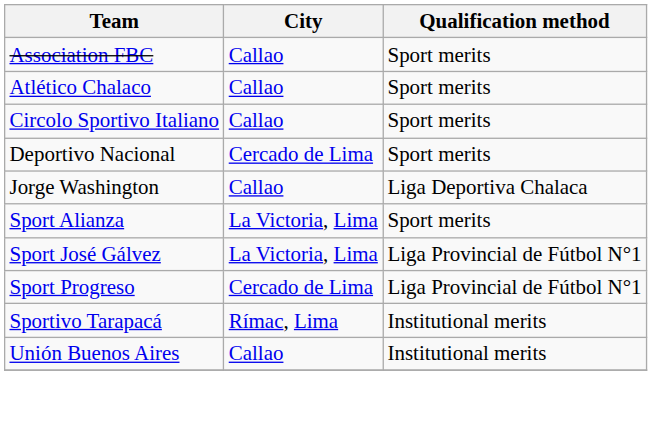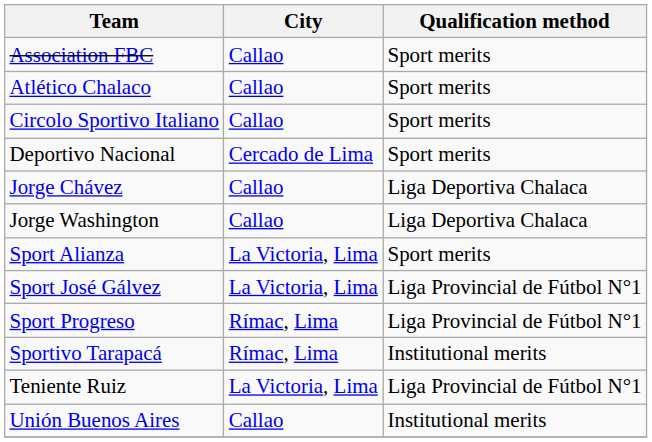 <table class="wikitable sortable">
 <tr>
 <th>Team</th>
 <th>City</th>
 <th>Qualification method</th>
 </tr>
 <tr>
 <td><s><a href='#'>Association FBC</a></s></td>
 <td><a href='#'>Callao</a></td>
 <td>Sport merits</td>
 </tr>
 <tr>
 <td><a href='#'>Atlético Chalaco</a></td>
 <td><a href='#'>Callao</a></td>
 <td>Sport merits</td>
 </tr>
 <tr>
 <td><a href='#'>Circolo Sportivo Italiano</a></td>
 <td><a href='#'>Callao</a></td>
 <td>Sport merits</td>
 </tr>
 <tr>
 <td>Deportivo Nacional</td>
 <td><a href='#'>Cercado de Lima</a></td>
 <td>Sport merits</td>
 </tr>
 <tr>
+<td><a href='#'>Jorge Chávez</a></td>
+<td><a href='#'>Callao</a></td>
+<td>Liga Deportiva Chalaca</td>
+</tr>
+<tr>
 <td>Jorge Washington</td>
 <td><a href='#'>Callao</a></td>
 <td>Liga Deportiva Chalaca</td>
 </tr>
 <tr>
 <td><a href='#'>Sport Alianza</a></td>
 <td><a href='#'>La Victoria</a>, <a href='#'>Lima</a></td>
 <td>Sport merits</td>
 </tr>
 <tr>
 <td><a href='#'>Sport José Gálvez</a></td>
 <td><a href='#'>La Victoria</a>, <a href='#'>Lima</a></td>
 <td>Liga Provincial de Fútbol N°1</td>
 </tr>
 <tr>
 <td><a href='#'>Sport Progreso</a></td>
-<td><a href='#'>Cercado de Lima</a></td>
+<td><a href='#'>Rímac</a>, <a href='#'>Lima</a></td>
 <td>Liga Provincial de Fútbol N°1</td>
 </tr>
 <tr>
 <td><a href='#'>Sportivo Tarapacá</a></td>
 <td><a href='#'>Rímac</a>, <a href='#'>Lima</a></td>
 <td>Institutional merits</td>
+</tr>
+<tr>
+<td>Teniente Ruiz</td>
+<td><a href='#'>La Victoria</a>, <a href='#'>Lima</a></td>
+<td>Liga Provincial de Fútbol N°1</td>
 </tr>
 <tr>
 <td><a href='#'>Unión Buenos Aires</a></td>
 <td><a href='#'>Callao</a></td>
 <td>Institutional merits</td>
 </tr>
 <tr>
 </tr>
 </table>
